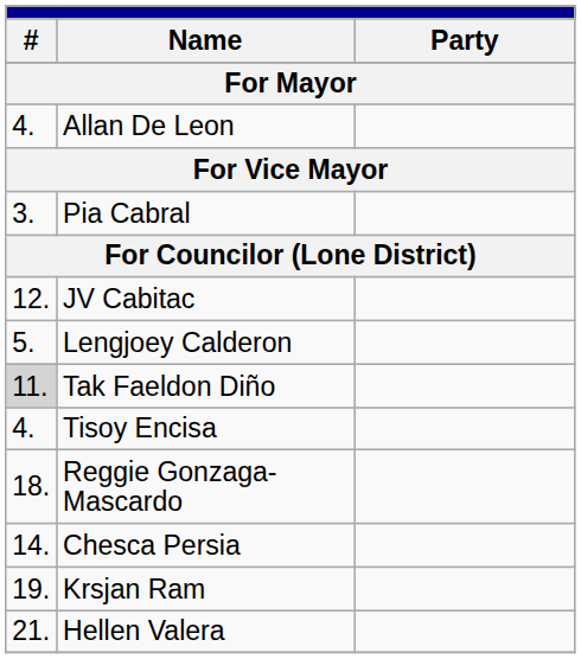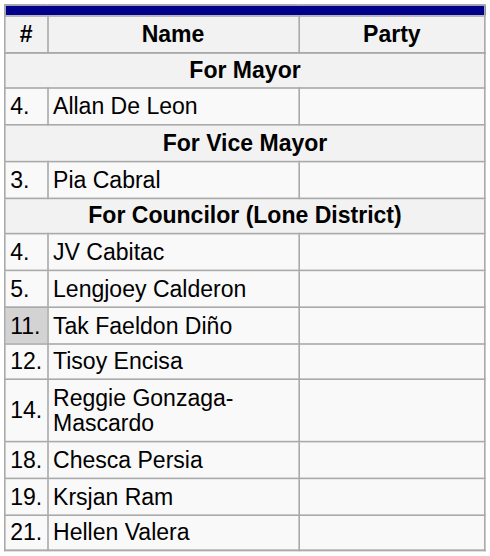 <table class="wikitable" style="font-size:90%">
 <tr>
 <td colspan="5" bgcolor="#00008b"></td>
 </tr>
 <tr>
 <th>#</th>
 <th width=150px>Name</th>
 <th colspan=2 width=110px>Party</th>
 </tr>
 <tr>
 </tr>
 <tr>
 <th colspan=5>For Mayor</th>
 </tr>
 <tr>
 <td>4.</td>
 <td>Allan De Leon</td>
 <td></td>
 </tr>
 <tr>
 <th colspan=5>For Vice Mayor</th>
 </tr>
 <tr>
 <td>3.</td>
 <td>Pia Cabral</td>
 <td></td>
 </tr>
 <tr>
 <th colspan="5">For Councilor (Lone District)</th>
 </tr>
 <tr>
-<td>12.</td>
+<td>4.</td>
 <td>JV Cabitac</td>
 <td></td>
 </tr>
 <tr>
 <td>5.</td>
 <td>Lengjoey Calderon</td>
 <td></td>
 </tr>
 <tr>
 <td style="background: lightgrey;">11.</td>
 <td>Tak Faeldon Diño</td>
 <td></td>
 </tr>
 <tr>
-<td>4.</td>
+<td>12.</td>
 <td>Tisoy Encisa</td>
 <td></td>
 </tr>
 <tr>
-<td>18.</td>
+<td>14.</td>
 <td>Reggie Gonzaga-Mascardo</td>
 <td></td>
 </tr>
 <tr>
-<td>14.</td>
+<td>18.</td>
 <td>Chesca Persia</td>
 <td></td>
 </tr>
 <tr>
 <td>19.</td>
 <td>Krsjan Ram</td>
 <td></td>
 </tr>
 <tr>
 <td>21.</td>
 <td>Hellen Valera</td>
 <td></td>
 </tr>
 <tr>
 </tr>
 </table>
